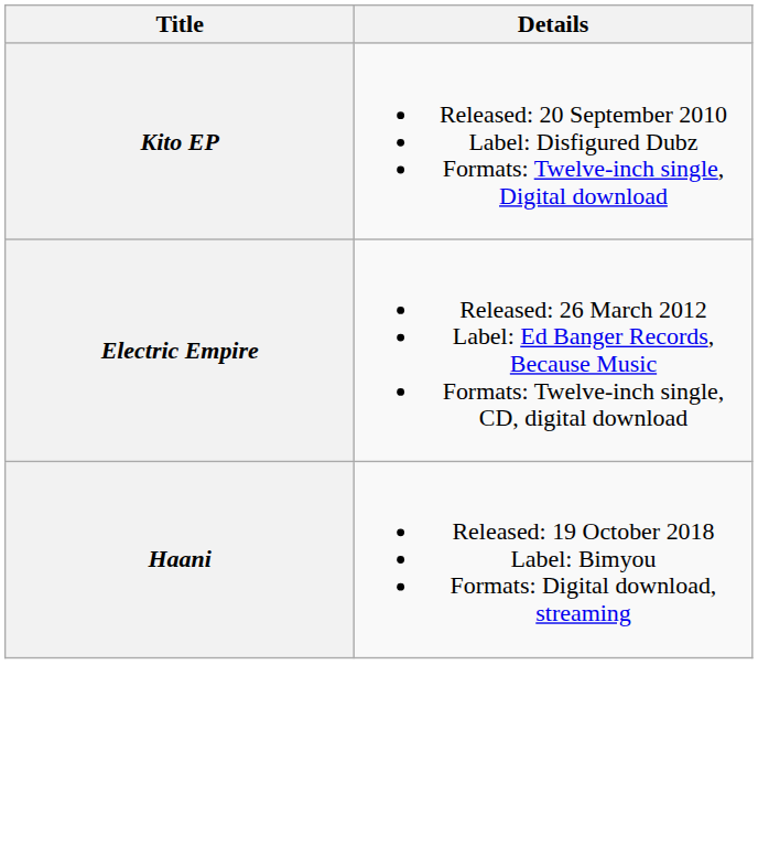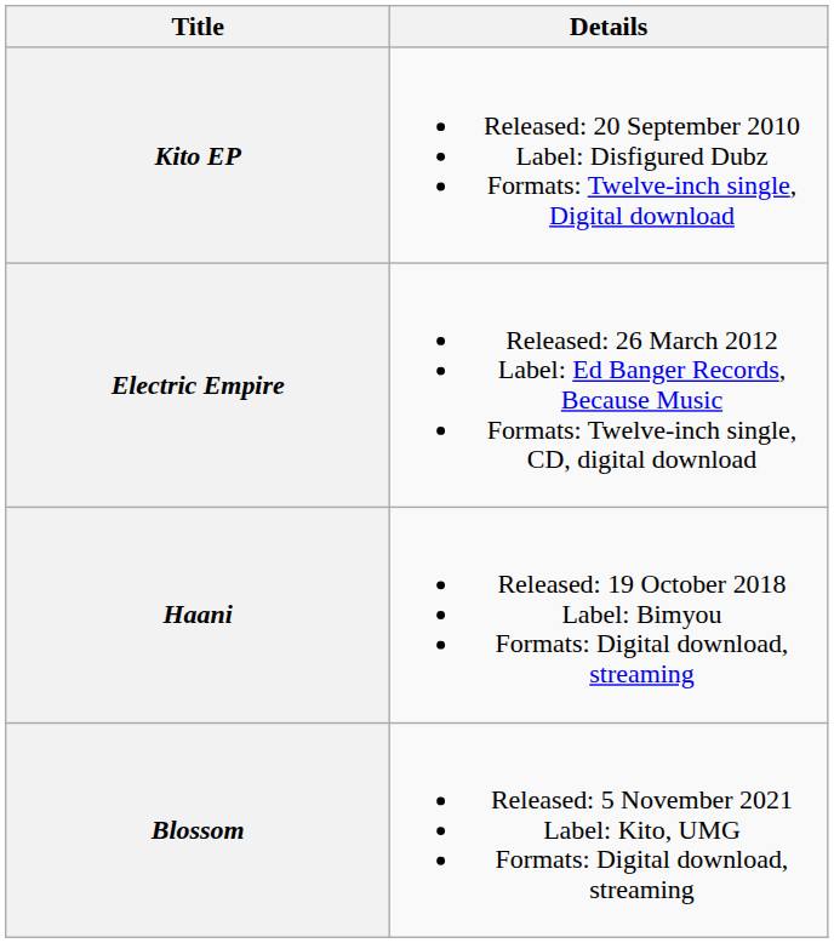 <table class="wikitable plainrowheaders" style="text-align:center;">
 <tr>
 <th scope="col" style="width:14em;">Title</th>
 <th scope="col" style="width:16em;">Details</th>
 </tr>
 <tr>
 <th scope="row"><em>Kito EP</em></th>
 <td><br><ul><li>Released: 20 September 2010</li><li>Label: Disfigured Dubz</li><li>Formats: <a href='#'>Twelve-inch single</a>, <a href='#'>Digital download</a></li></ul></td>
 </tr>
 <tr>
 <th scope="row"><em>Electric Empire</em><br></th>
 <td><br><ul><li>Released: 26 March 2012</li><li>Label: <a href='#'>Ed Banger Records</a>, <a href='#'>Because Music</a></li><li>Formats: Twelve-inch single, CD, digital download</li></ul></td>
 </tr>
 <tr>
 <th scope="row"><em>Haani</em></th>
 <td><br><ul><li>Released: 19 October 2018</li><li>Label: Bimyou</li><li>Formats: Digital download, <a href='#'>streaming</a></li></ul></td>
 </tr>
+<tr>
+<th scope="row"><em>Blossom</em></th>
+<td><br><ul><li>Released: 5 November 2021</li><li>Label: Kito, UMG</li><li>Formats: Digital download, streaming</li></ul></td>
+</tr>
 </table>
